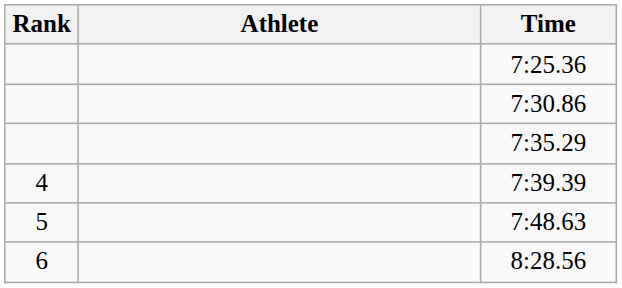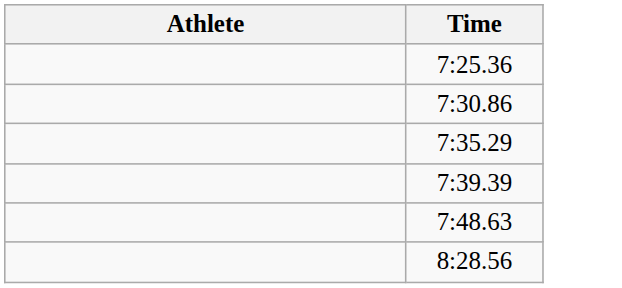 <table class=wikitable style="text-align:center">
 <tr>
-<th width=40>Rank</th>
 <th width=250>Athlete</th>
 <th width=80>Time</th>
 </tr>
 <tr>
-<td></td>
 <td align=left></td>
 <td>7:25.36</td>
 </tr>
 <tr>
-<td></td>
 <td align=left></td>
 <td>7:30.86</td>
 </tr>
 <tr>
-<td></td>
 <td align=left></td>
 <td>7:35.29</td>
 </tr>
 <tr>
-<td>4</td>
 <td align=left></td>
 <td>7:39.39</td>
 </tr>
 <tr>
-<td>5</td>
 <td align=left></td>
 <td>7:48.63</td>
 </tr>
 <tr>
-<td>6</td>
 <td align=left></td>
 <td>8:28.56</td>
 </tr>
 </table>
